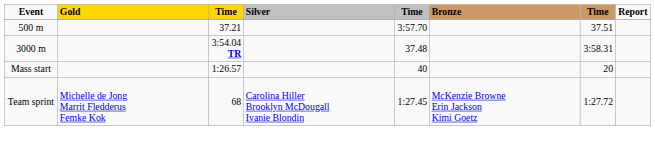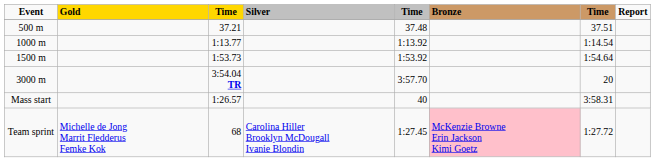 <table class="wikitable">
 <tr>
 <td width="80" align="center"><strong>Event</strong></td>
 <td width="240" bgcolor="gold"><strong>Gold</strong></td>
 <td width="50" bgcolor="gold" align="center"><strong>Time</strong></td>
 <td width="240" bgcolor="silver"><strong>Silver</strong></td>
 <td width="50" bgcolor="silver" align="center"><strong>Time</strong></td>
 <td width="240" bgcolor="#CC9966"><strong>Bronze</strong></td>
 <td width="50" bgcolor="#CC9966" align="center"><strong>Time</strong></td>
 <td width="50" align="center"><strong>Report</strong></td>
 </tr>
 <tr bgcolor="#cccccc">
 </tr>
 <tr>
 <td align="center">500 m</td>
 <td></td>
 <td align="right">37.21</td>
 <td></td>
-<td align="right">3:57.70</td>
+<td align="right">37.48</td>
 <td></td>
 <td align="right">37.51</td>
+<td align="center"></td>
+</tr>
+<tr>
+<td align="center">1000 m</td>
+<td></td>
+<td align="right">1:13.77</td>
+<td></td>
+<td align="right">1:13.92</td>
+<td></td>
+<td align="right">1:14.54</td>
+<td align="center"></td>
+</tr>
+<tr>
+<td align="center">1500 m</td>
+<td></td>
+<td align="right">1:53.73</td>
+<td></td>
+<td align="right">1:53.92</td>
+<td></td>
+<td align="right">1:54.64</td>
 <td align="center"></td>
 </tr>
 <tr>
 <td align="center">3000 m</td>
 <td></td>
 <td align="right">3:54.04<br><strong><a href='#'>TR</a></strong></td>
 <td></td>
-<td align="right">37.48</td>
+<td align="right">3:57.70</td>
 <td></td>
-<td align="right">3:58.31</td>
+<td align="right">20</td>
 <td align="center"></td>
 </tr>
 <tr>
 <td align="center">Mass start</td>
 <td></td>
 <td align="right">1:26.57</td>
 <td></td>
 <td align="right">40</td>
 <td></td>
-<td align="right">20</td>
+<td align="right">3:58.31</td>
 <td align="center"></td>
 </tr>
 <tr>
 <td align="center">Team sprint</td>
 <td><br><a href='#'>Michelle de Jong</a><br><a href='#'>Marrit Fledderus</a><br><a href='#'>Femke Kok</a></td>
 <td align="right">68</td>
 <td><br><a href='#'>Carolina Hiller</a><br><a href='#'>Brooklyn McDougall</a><br><a href='#'>Ivanie Blondin</a></td>
 <td align="right">1:27.45</td>
-<td><br><a href='#'>McKenzie Browne</a><br><a href='#'>Erin Jackson</a><br><a href='#'>Kimi Goetz</a></td>
+<td style="background: pink;"><br><a href='#'>McKenzie Browne</a><br><a href='#'>Erin Jackson</a><br><a href='#'>Kimi Goetz</a></td>
 <td align="right">1:27.72</td>
 <td align="center"></td>
 </tr>
 </table>
